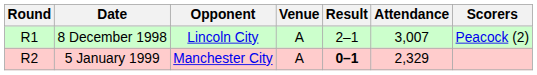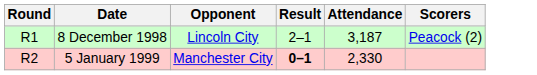 <table class= "wikitable " style="font-size:100%; text-align:center">
 <tr>
 <th>Round</th>
 <th>Date</th>
 <th>Opponent</th>
-<th>Venue</th>
 <th>Result</th>
 <th>Attendance</th>
 <th>Scorers</th>
 </tr>
 <tr style="background: #CCFFCC;">
 <td>R1</td>
 <td>8 December 1998</td>
 <td><a href='#'>Lincoln City</a></td>
-<td>A</td>
 <td>2–1</td>
-<td>3,007</td>
+<td>3,187</td>
 <td><a href='#'>Peacock</a> (2)</td>
 </tr>
 <tr style="background: #FFCCCC;">
 <td>R2</td>
 <td>5 January 1999</td>
 <td><a href='#'>Manchester City</a></td>
-<td>A</td>
 <td><strong>0–1</strong></td>
-<td>2,329</td>
+<td>2,330</td>
 <td></td>
 </tr>
 </table>
